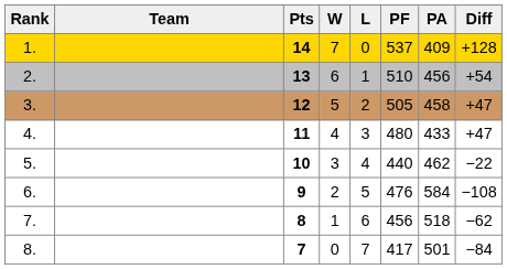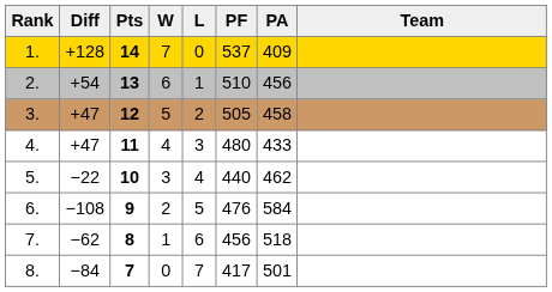 <table style=border-collapse:collapse border=1 cellspacing=0 cellpadding=5>
 <tr align=center bgcolor=#efefef>
 <th width=20>Rank</th>
-<th width=220>Team</th>
+<th width=20>Diff</th>
 <th width=20>Pts</th>
 <th width=20>W</th>
 <th width=20>L</th>
 <th width=20>PF</th>
 <th width=20>PA</th>
-<th width=20>Diff</th>
+<th width=220>Team</th>
 </tr>
 <tr align=center bgcolor=gold>
 <td>1.</td>
-<td align=left></td>
+<td>+128</td>
 <td><strong>14</strong></td>
 <td>7</td>
 <td>0</td>
 <td>537</td>
 <td>409</td>
-<td>+128</td>
+<td align=left></td>
 </tr>
 <tr align=center bgcolor=silver>
 <td>2.</td>
-<td align=left></td>
+<td>+54</td>
 <td><strong>13</strong></td>
 <td>6</td>
 <td>1</td>
 <td>510</td>
 <td>456</td>
-<td>+54</td>
+<td align=left></td>
 </tr>
 <tr align=center bgcolor=cc9966>
 <td>3.</td>
-<td align=left></td>
+<td>+47</td>
 <td><strong>12</strong></td>
 <td>5</td>
 <td>2</td>
 <td>505</td>
 <td>458</td>
-<td>+47</td>
+<td align=left></td>
 </tr>
 <tr align=center>
 <td>4.</td>
-<td align=left></td>
+<td>+47</td>
 <td><strong>11</strong></td>
 <td>4</td>
 <td>3</td>
 <td>480</td>
 <td>433</td>
-<td>+47</td>
+<td align=left></td>
 </tr>
 <tr align=center>
 <td>5.</td>
-<td align=left></td>
+<td>−22</td>
 <td><strong>10</strong></td>
 <td>3</td>
 <td>4</td>
 <td>440</td>
 <td>462</td>
-<td>−22</td>
+<td align=left></td>
 </tr>
 <tr align=center>
 <td>6.</td>
-<td align=left></td>
+<td>−108</td>
 <td><strong>9</strong></td>
 <td>2</td>
 <td>5</td>
 <td>476</td>
 <td>584</td>
-<td>−108</td>
+<td align=left></td>
 </tr>
 <tr align=center>
 <td>7.</td>
-<td align=left></td>
+<td>−62</td>
 <td><strong>8</strong></td>
 <td>1</td>
 <td>6</td>
 <td>456</td>
 <td>518</td>
-<td>−62</td>
+<td align=left></td>
 </tr>
 <tr align=center>
 <td>8.</td>
-<td align=left></td>
+<td>−84</td>
 <td><strong>7</strong></td>
 <td>0</td>
 <td>7</td>
 <td>417</td>
 <td>501</td>
-<td>−84</td>
+<td align=left></td>
 </tr>
 </table>
